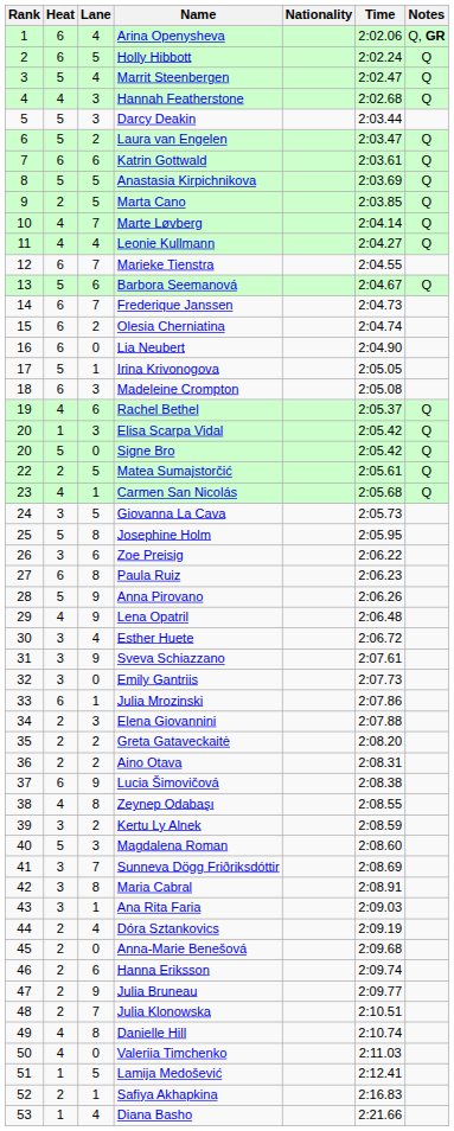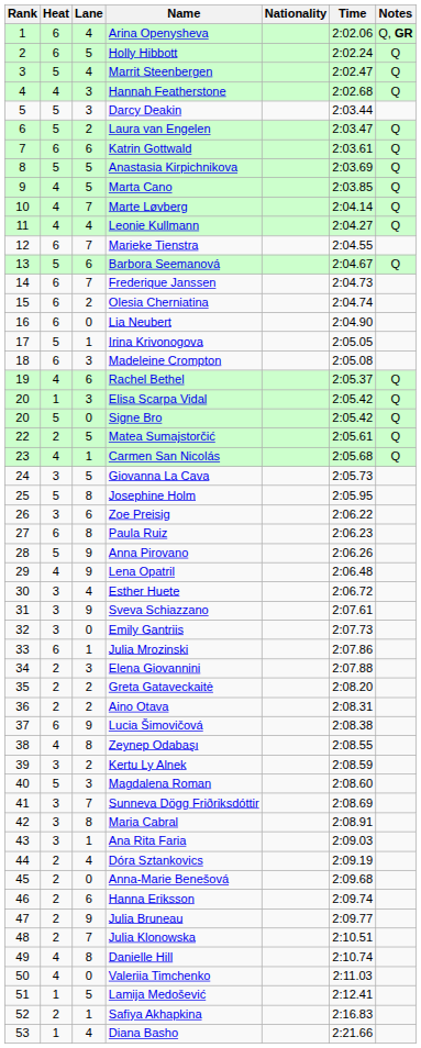 <table class="wikitable sortable" style="text-align:center">
 <tr>
 <th>Rank</th>
 <th>Heat</th>
 <th>Lane</th>
 <th>Name</th>
 <th>Nationality</th>
 <th>Time</th>
 <th>Notes</th>
 </tr>
 <tr bgcolor=ccffcc>
 <td>1</td>
 <td>6</td>
 <td>4</td>
 <td align=left><a href='#'>Arina Openysheva</a></td>
 <td align=left></td>
 <td>2:02.06</td>
 <td>Q, <strong>GR</strong></td>
 </tr>
 <tr bgcolor=ccffcc>
 <td>2</td>
 <td>6</td>
 <td>5</td>
 <td align=left><a href='#'>Holly Hibbott</a></td>
 <td align=left></td>
 <td>2:02.24</td>
 <td>Q</td>
 </tr>
 <tr bgcolor=ccffcc>
 <td>3</td>
 <td>5</td>
 <td>4</td>
 <td align=left><a href='#'>Marrit Steenbergen</a></td>
 <td align=left></td>
 <td>2:02.47</td>
 <td>Q</td>
 </tr>
 <tr bgcolor=ccffcc>
 <td>4</td>
 <td>4</td>
 <td>3</td>
 <td align=left><a href='#'>Hannah Featherstone</a></td>
 <td align=left></td>
 <td>2:02.68</td>
 <td>Q</td>
 </tr>
 <tr>
 <td>5</td>
 <td>5</td>
 <td>3</td>
 <td align=left><a href='#'>Darcy Deakin</a></td>
 <td align=left></td>
 <td>2:03.44</td>
 <td></td>
 </tr>
 <tr bgcolor=ccffcc>
 <td>6</td>
 <td>5</td>
 <td>2</td>
 <td align=left><a href='#'>Laura van Engelen</a></td>
 <td align=left></td>
 <td>2:03.47</td>
 <td>Q</td>
 </tr>
 <tr bgcolor=ccffcc>
 <td>7</td>
 <td>6</td>
 <td>6</td>
 <td align=left><a href='#'>Katrin Gottwald</a></td>
 <td align=left></td>
 <td>2:03.61</td>
 <td>Q</td>
 </tr>
 <tr bgcolor=ccffcc>
 <td>8</td>
 <td>5</td>
 <td>5</td>
 <td align=left><a href='#'>Anastasia Kirpichnikova</a></td>
 <td align=left></td>
 <td>2:03.69</td>
 <td>Q</td>
 </tr>
 <tr bgcolor=ccffcc>
 <td>9</td>
-<td>2</td>
+<td>4</td>
 <td>5</td>
 <td align=left><a href='#'>Marta Cano</a></td>
 <td align=left></td>
 <td>2:03.85</td>
 <td>Q</td>
 </tr>
 <tr bgcolor=ccffcc>
 <td>10</td>
 <td>4</td>
 <td>7</td>
 <td align=left><a href='#'>Marte Løvberg</a></td>
 <td align=left></td>
 <td>2:04.14</td>
 <td>Q</td>
 </tr>
 <tr bgcolor=ccffcc>
 <td>11</td>
 <td>4</td>
 <td>4</td>
 <td align=left><a href='#'>Leonie Kullmann</a></td>
 <td align=left></td>
 <td>2:04.27</td>
 <td>Q</td>
 </tr>
 <tr>
 <td>12</td>
 <td>6</td>
 <td>7</td>
 <td align=left><a href='#'>Marieke Tienstra</a></td>
 <td align=left></td>
 <td>2:04.55</td>
 <td></td>
 </tr>
 <tr bgcolor=ccffcc>
 <td>13</td>
 <td>5</td>
 <td>6</td>
 <td align=left><a href='#'>Barbora Seemanová</a></td>
 <td align=left></td>
 <td>2:04.67</td>
 <td>Q</td>
 </tr>
 <tr>
 <td>14</td>
 <td>6</td>
 <td>7</td>
 <td align=left><a href='#'>Frederique Janssen</a></td>
 <td align=left></td>
 <td>2:04.73</td>
 <td></td>
 </tr>
 <tr>
 <td>15</td>
 <td>6</td>
 <td>2</td>
 <td align=left><a href='#'>Olesia Cherniatina</a></td>
 <td align=left></td>
 <td>2:04.74</td>
 <td></td>
 </tr>
 <tr>
 <td>16</td>
 <td>6</td>
 <td>0</td>
 <td align=left><a href='#'>Lia Neubert</a></td>
 <td align=left></td>
 <td>2:04.90</td>
 <td></td>
 </tr>
 <tr>
 <td>17</td>
 <td>5</td>
 <td>1</td>
 <td align=left><a href='#'>Irina Krivonogova</a></td>
 <td align=left></td>
 <td>2:05.05</td>
 <td></td>
 </tr>
 <tr>
 <td>18</td>
 <td>6</td>
 <td>3</td>
 <td align=left><a href='#'>Madeleine Crompton</a></td>
 <td align=left></td>
 <td>2:05.08</td>
 <td></td>
 </tr>
 <tr bgcolor=ccffcc>
 <td>19</td>
 <td>4</td>
 <td>6</td>
 <td align=left><a href='#'>Rachel Bethel</a></td>
 <td align=left></td>
 <td>2:05.37</td>
 <td>Q</td>
 </tr>
 <tr bgcolor=ccffcc>
 <td>20</td>
 <td>1</td>
 <td>3</td>
 <td align=left><a href='#'>Elisa Scarpa Vidal</a></td>
 <td align=left></td>
 <td>2:05.42</td>
 <td>Q</td>
 </tr>
 <tr bgcolor=ccffcc>
 <td>20</td>
 <td>5</td>
 <td>0</td>
 <td align=left><a href='#'>Signe Bro</a></td>
 <td align=left></td>
 <td>2:05.42</td>
 <td>Q</td>
 </tr>
 <tr bgcolor=ccffcc>
 <td>22</td>
 <td>2</td>
 <td>5</td>
 <td align=left><a href='#'>Matea Sumajstorčić</a></td>
 <td align=left></td>
 <td>2:05.61</td>
 <td>Q</td>
 </tr>
 <tr bgcolor=ccffcc>
 <td>23</td>
 <td>4</td>
 <td>1</td>
 <td align=left><a href='#'>Carmen San Nicolás</a></td>
 <td align=left></td>
 <td>2:05.68</td>
 <td>Q</td>
 </tr>
 <tr>
 <td>24</td>
 <td>3</td>
 <td>5</td>
 <td align=left><a href='#'>Giovanna La Cava</a></td>
 <td align=left></td>
 <td>2:05.73</td>
 <td></td>
 </tr>
 <tr>
 <td>25</td>
 <td>5</td>
 <td>8</td>
 <td align=left><a href='#'>Josephine Holm</a></td>
 <td align=left></td>
 <td>2:05.95</td>
 <td></td>
 </tr>
 <tr>
 <td>26</td>
 <td>3</td>
 <td>6</td>
 <td align=left><a href='#'>Zoe Preisig</a></td>
 <td align=left></td>
 <td>2:06.22</td>
 <td></td>
 </tr>
 <tr>
 <td>27</td>
 <td>6</td>
 <td>8</td>
 <td align=left><a href='#'>Paula Ruiz</a></td>
 <td align=left></td>
 <td>2:06.23</td>
 <td></td>
 </tr>
 <tr>
 <td>28</td>
 <td>5</td>
 <td>9</td>
 <td align=left><a href='#'>Anna Pirovano</a></td>
 <td align=left></td>
 <td>2:06.26</td>
 <td></td>
 </tr>
 <tr>
 <td>29</td>
 <td>4</td>
 <td>9</td>
 <td align=left><a href='#'>Lena Opatril</a></td>
 <td align=left></td>
 <td>2:06.48</td>
 <td></td>
 </tr>
 <tr>
 <td>30</td>
 <td>3</td>
 <td>4</td>
 <td align=left><a href='#'>Esther Huete</a></td>
 <td align=left></td>
 <td>2:06.72</td>
 <td></td>
 </tr>
 <tr>
 <td>31</td>
 <td>3</td>
 <td>9</td>
 <td align=left><a href='#'>Sveva Schiazzano</a></td>
 <td align=left></td>
 <td>2:07.61</td>
 <td></td>
 </tr>
 <tr>
 <td>32</td>
 <td>3</td>
 <td>0</td>
 <td align=left><a href='#'>Emily Gantriis</a></td>
 <td align=left></td>
 <td>2:07.73</td>
 <td></td>
 </tr>
 <tr>
 <td>33</td>
 <td>6</td>
 <td>1</td>
 <td align=left><a href='#'>Julia Mrozinski</a></td>
 <td align=left></td>
 <td>2:07.86</td>
 <td></td>
 </tr>
 <tr>
 <td>34</td>
 <td>2</td>
 <td>3</td>
 <td align=left><a href='#'>Elena Giovannini</a></td>
 <td align=left></td>
 <td>2:07.88</td>
 <td></td>
 </tr>
 <tr>
 <td>35</td>
 <td>2</td>
 <td>2</td>
 <td align=left><a href='#'>Greta Gataveckaitė</a></td>
 <td align=left></td>
 <td>2:08.20</td>
 <td></td>
 </tr>
 <tr>
 <td>36</td>
 <td>2</td>
 <td>2</td>
 <td align=left><a href='#'>Aino Otava</a></td>
 <td align=left></td>
 <td>2:08.31</td>
 <td></td>
 </tr>
 <tr>
 <td>37</td>
 <td>6</td>
 <td>9</td>
 <td align=left><a href='#'>Lucia Šimovičová</a></td>
 <td align=left></td>
 <td>2:08.38</td>
 <td></td>
 </tr>
 <tr>
 <td>38</td>
 <td>4</td>
 <td>8</td>
 <td align=left><a href='#'>Zeynep Odabaşı</a></td>
 <td align=left></td>
 <td>2:08.55</td>
 <td></td>
 </tr>
 <tr>
 <td>39</td>
 <td>3</td>
 <td>2</td>
 <td align=left><a href='#'>Kertu Ly Alnek</a></td>
 <td align=left></td>
 <td>2:08.59</td>
 <td></td>
 </tr>
 <tr>
 <td>40</td>
 <td>5</td>
 <td>3</td>
 <td align=left><a href='#'>Magdalena Roman</a></td>
 <td align=left></td>
 <td>2:08.60</td>
 <td></td>
 </tr>
 <tr>
 <td>41</td>
 <td>3</td>
 <td>7</td>
 <td align=left><a href='#'>Sunneva Dögg Friðriksdóttir</a></td>
 <td align=left></td>
 <td>2:08.69</td>
 <td></td>
 </tr>
 <tr>
 <td>42</td>
 <td>3</td>
 <td>8</td>
 <td align=left><a href='#'>Maria Cabral</a></td>
 <td align=left></td>
 <td>2:08.91</td>
 <td></td>
 </tr>
 <tr>
 <td>43</td>
 <td>3</td>
 <td>1</td>
 <td align=left><a href='#'>Ana Rita Faria</a></td>
 <td align=left></td>
 <td>2:09.03</td>
 <td></td>
 </tr>
 <tr>
 <td>44</td>
 <td>2</td>
 <td>4</td>
 <td align=left><a href='#'>Dóra Sztankovics</a></td>
 <td align=left></td>
 <td>2:09.19</td>
 <td></td>
 </tr>
 <tr>
 <td>45</td>
 <td>2</td>
 <td>0</td>
 <td align=left><a href='#'>Anna-Marie Benešová</a></td>
 <td align=left></td>
 <td>2:09.68</td>
 <td></td>
 </tr>
 <tr>
 <td>46</td>
 <td>2</td>
 <td>6</td>
 <td align=left><a href='#'>Hanna Eriksson</a></td>
 <td align=left></td>
 <td>2:09.74</td>
 <td></td>
 </tr>
 <tr>
 <td>47</td>
 <td>2</td>
 <td>9</td>
 <td align=left><a href='#'>Julia Bruneau</a></td>
 <td align=left></td>
 <td>2:09.77</td>
 <td></td>
 </tr>
 <tr>
 <td>48</td>
 <td>2</td>
 <td>7</td>
 <td align=left><a href='#'>Julia Klonowska</a></td>
 <td align=left></td>
 <td>2:10.51</td>
 <td></td>
 </tr>
 <tr>
 <td>49</td>
 <td>4</td>
 <td>8</td>
 <td align=left><a href='#'>Danielle Hill</a></td>
 <td align=left></td>
 <td>2:10.74</td>
 <td></td>
 </tr>
 <tr>
 <td>50</td>
 <td>4</td>
 <td>0</td>
 <td align=left><a href='#'>Valeriia Timchenko</a></td>
 <td align=left></td>
 <td>2:11.03</td>
 <td></td>
 </tr>
 <tr>
 <td>51</td>
 <td>1</td>
 <td>5</td>
 <td align=left><a href='#'>Lamija Medošević</a></td>
 <td align=left></td>
 <td>2:12.41</td>
 <td></td>
 </tr>
 <tr>
 <td>52</td>
 <td>2</td>
 <td>1</td>
 <td align=left><a href='#'>Safiya Akhapkina</a></td>
 <td align=left></td>
 <td>2:16.83</td>
 <td></td>
 </tr>
 <tr>
 <td>53</td>
 <td>1</td>
 <td>4</td>
 <td align=left><a href='#'>Diana Basho</a></td>
 <td align=left></td>
 <td>2:21.66</td>
 <td></td>
 </tr>
 </table>
